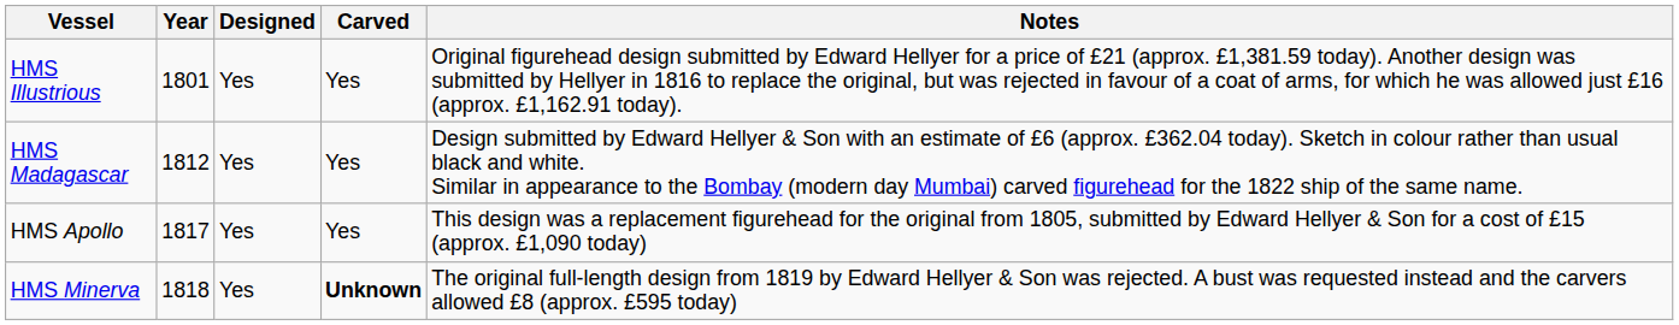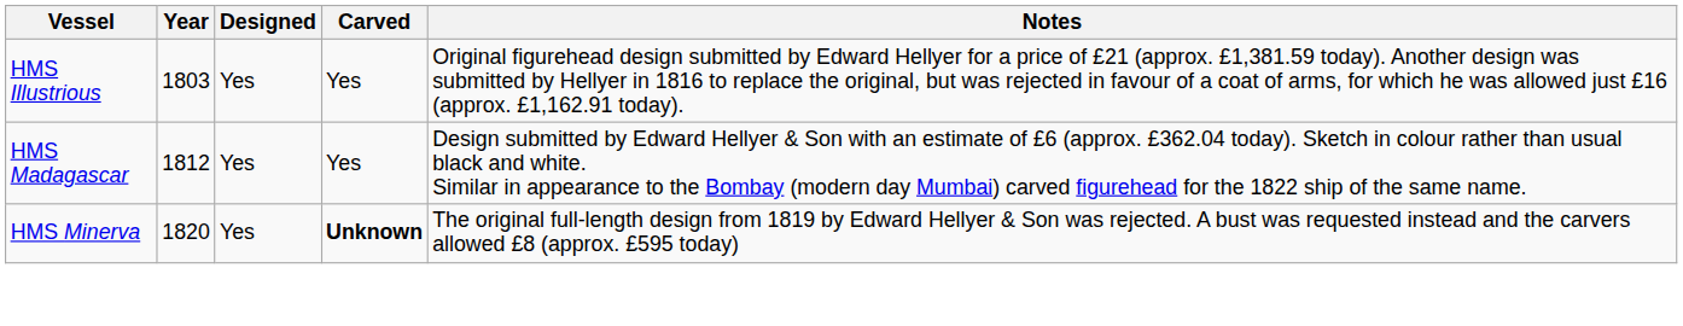 <table class="wikitable">
 <tr>
 <th>Vessel</th>
 <th>Year</th>
 <th>Designed</th>
 <th>Carved</th>
 <th>Notes</th>
 </tr>
 <tr>
 <td><a href='#'>HMS <em>Illustrious</em></a></td>
-<td>1801</td>
+<td>1803</td>
 <td>Yes</td>
 <td>Yes</td>
 <td>Original figurehead design submitted by Edward Hellyer for a price of £21 (approx. £1,381.59 today). Another design was submitted by Hellyer in 1816 to replace the original, but was rejected in favour of a coat of arms, for which he was allowed just £16 (approx. £1,162.91 today).</td>
 </tr>
 <tr>
 <td><a href='#'>HMS <em>Madagascar</em></a></td>
 <td>1812</td>
 <td>Yes</td>
 <td>Yes</td>
 <td>Design submitted by Edward Hellyer & Son with an estimate of £6 (approx. £362.04 today). Sketch in colour rather than usual black and white.<br>Similar in appearance to the <a href='#'>Bombay</a> (modern day <a href='#'>Mumbai</a>) carved <a href='#'>figurehead</a> for the 1822 ship of the same name.</td>
 </tr>
 <tr>
-<td>HMS <em>Apollo</em></td>
-<td>1817</td>
-<td>Yes</td>
-<td>Yes</td>
-<td>This design was a replacement figurehead for the original from 1805, submitted by Edward Hellyer & Son for a cost of £15 (approx. £1,090 today)</td>
-</tr>
-<tr>
 <td><a href='#'>HMS <em>Minerva</em></a></td>
-<td>1818</td>
+<td>1820</td>
 <td>Yes</td>
 <td><strong>Unknown</strong></td>
 <td>The original full-length design from 1819 by Edward Hellyer & Son was rejected. A bust was requested instead and the carvers allowed £8 (approx. £595 today)</td>
 </tr>
 </table>
